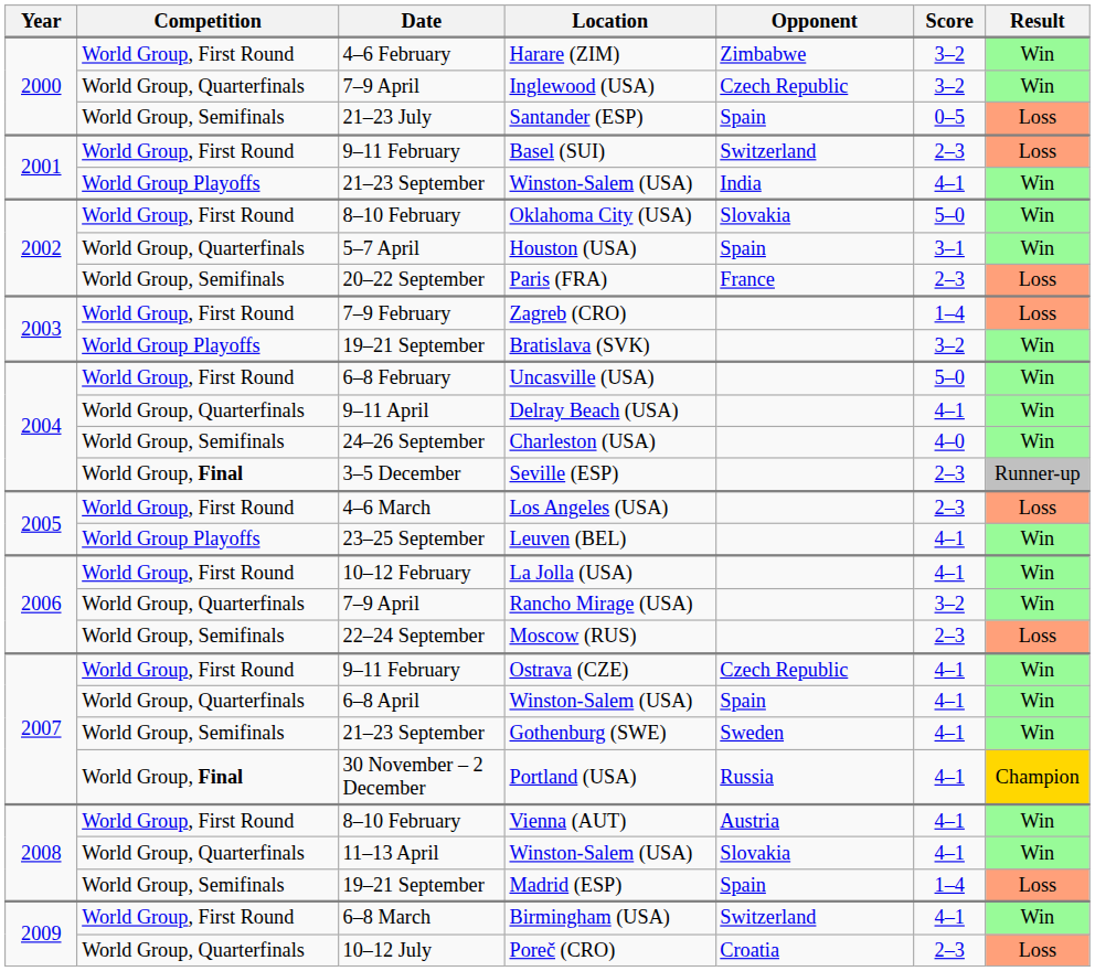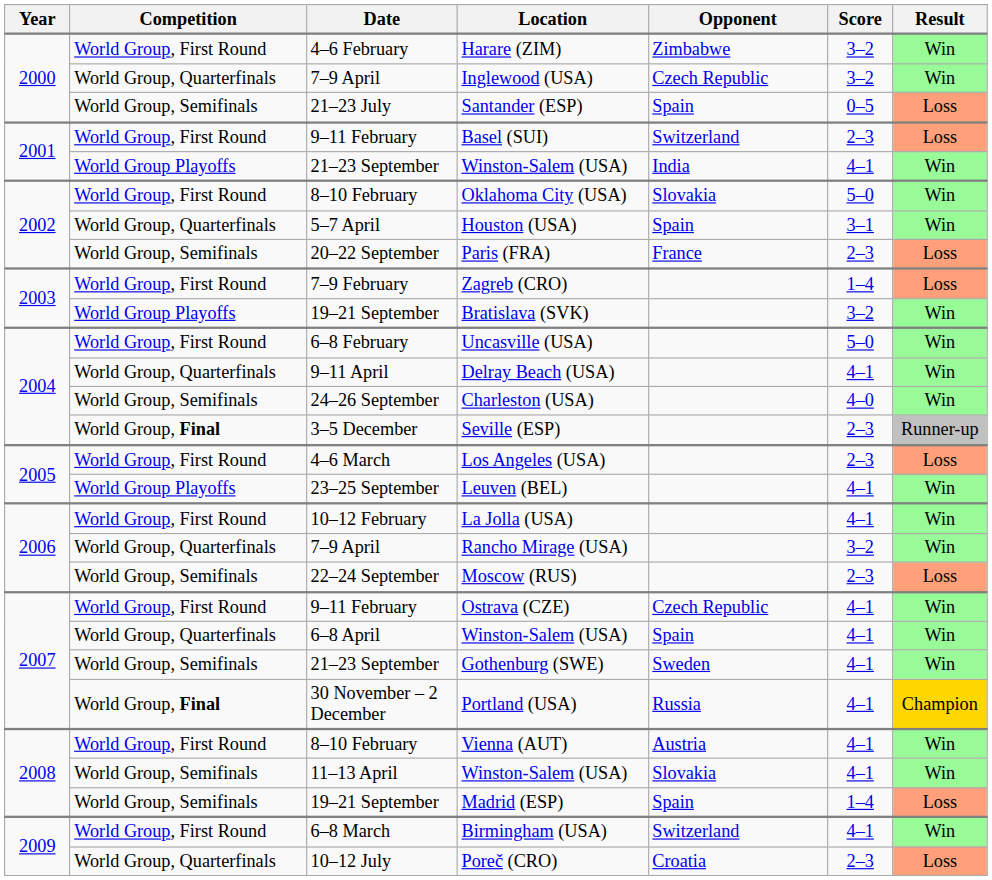 <table class="wikitable collapsible collapsed">
 <tr>
 <th width="50">Year</th>
 <th width="200">Competition</th>
 <th width="125">Date</th>
 <th width="160">Location</th>
 <th width="150">Opponent</th>
 <th width="50">Score</th>
 <th width="75">Result</th>
 </tr>
 <tr style="border-top:2px solid gray;">
 <td align="center" rowspan="3"><a href='#'>2000</a></td>
 <td><a href='#'>World Group</a>, First Round</td>
 <td>4–6 February</td>
 <td><a href='#'>Harare</a> (ZIM)</td>
 <td> <a href='#'>Zimbabwe</a></td>
 <td align="center"><a href='#'>3–2</a></td>
 <td align="center" bgcolor="#98FB98">Win</td>
 </tr>
 <tr>
 <td nowrap>World Group, Quarterfinals</td>
 <td>7–9 April</td>
 <td><a href='#'>Inglewood</a> (USA)</td>
 <td> <a href='#'>Czech Republic</a></td>
 <td align="center"><a href='#'>3–2</a></td>
 <td align="center" bgcolor="#98FB98">Win</td>
 </tr>
 <tr>
 <td>World Group, Semifinals</td>
 <td>21–23 July</td>
 <td><a href='#'>Santander</a> (ESP)</td>
 <td> <a href='#'>Spain</a></td>
 <td align="center"><a href='#'>0–5</a></td>
 <td align="center" bgcolor="FFA07A">Loss</td>
 </tr>
 <tr style="border-top:2px solid gray;">
 <td align="center" rowspan="2"><a href='#'>2001</a></td>
 <td><a href='#'>World Group</a>, First Round</td>
 <td>9–11 February</td>
 <td><a href='#'>Basel</a> (SUI)</td>
 <td> <a href='#'>Switzerland</a></td>
 <td align="center"><a href='#'>2–3</a></td>
 <td align="center" bgcolor="FFA07A">Loss</td>
 </tr>
 <tr>
 <td><a href='#'>World Group Playoffs</a></td>
 <td>21–23 September</td>
 <td><a href='#'>Winston-Salem</a> (USA)</td>
 <td> <a href='#'>India</a></td>
 <td align="center"><a href='#'>4–1</a></td>
 <td align="center" bgcolor="#98FB98">Win</td>
 </tr>
 <tr style="border-top:2px solid gray;">
 <td align="center" rowspan="3"><a href='#'>2002</a></td>
 <td><a href='#'>World Group</a>, First Round</td>
 <td>8–10 February</td>
 <td><a href='#'>Oklahoma City</a> (USA)</td>
 <td> <a href='#'>Slovakia</a></td>
 <td align="center"><a href='#'>5–0</a></td>
 <td align="center" bgcolor="#98FB98">Win</td>
 </tr>
 <tr>
 <td>World Group, Quarterfinals</td>
 <td>5–7 April</td>
 <td><a href='#'>Houston</a> (USA)</td>
 <td> <a href='#'>Spain</a></td>
 <td align="center"><a href='#'>3–1</a></td>
 <td align="center" bgcolor="#98FB98">Win</td>
 </tr>
 <tr>
 <td>World Group, Semifinals</td>
 <td>20–22 September</td>
 <td><a href='#'>Paris</a> (FRA)</td>
 <td> <a href='#'>France</a></td>
 <td align="center"><a href='#'>2–3</a></td>
 <td align="center" bgcolor="FFA07A">Loss</td>
 </tr>
 <tr style="border-top:2px solid gray;">
 <td align="center" rowspan="2"><a href='#'>2003</a></td>
 <td><a href='#'>World Group</a>, First Round</td>
 <td>7–9 February</td>
 <td><a href='#'>Zagreb</a> (CRO)</td>
 <td></td>
 <td align="center"><a href='#'>1–4</a></td>
 <td align="center" bgcolor="FFA07A">Loss</td>
 </tr>
 <tr>
 <td><a href='#'>World Group Playoffs</a></td>
 <td>19–21 September</td>
 <td><a href='#'>Bratislava</a> (SVK)</td>
 <td></td>
 <td align="center"><a href='#'>3–2</a></td>
 <td align="center" bgcolor="#98FB98">Win</td>
 </tr>
 <tr style="border-top:2px solid gray;">
 <td align="center" rowspan="4"><a href='#'>2004</a></td>
 <td><a href='#'>World Group</a>, First Round</td>
 <td>6–8 February</td>
 <td><a href='#'>Uncasville</a> (USA)</td>
 <td></td>
 <td align="center"><a href='#'>5–0</a></td>
 <td align="center" bgcolor="#98FB98">Win</td>
 </tr>
 <tr>
 <td>World Group, Quarterfinals</td>
 <td>9–11 April</td>
 <td><a href='#'>Delray Beach</a> (USA)</td>
 <td></td>
 <td align="center"><a href='#'>4–1</a></td>
 <td align="center" bgcolor="#98FB98">Win</td>
 </tr>
 <tr>
 <td>World Group, Semifinals</td>
 <td>24–26 September</td>
 <td><a href='#'>Charleston</a> (USA)</td>
 <td></td>
 <td align="center"><a href='#'>4–0</a></td>
 <td align="center" bgcolor="#98FB98">Win</td>
 </tr>
 <tr>
 <td>World Group, <strong>Final</strong></td>
 <td>3–5 December</td>
 <td><a href='#'>Seville</a> (ESP)</td>
 <td></td>
 <td align="center"><a href='#'>2–3</a></td>
 <td align="center" bgcolor="silver">Runner-up</td>
 </tr>
 <tr style="border-top:2px solid gray;">
 <td align="center" rowspan="2"><a href='#'>2005</a></td>
 <td><a href='#'>World Group</a>, First Round</td>
 <td>4–6 March</td>
 <td><a href='#'>Los Angeles</a> (USA)</td>
 <td></td>
 <td align="center"><a href='#'>2–3</a></td>
 <td align="center" bgcolor="FFA07A">Loss</td>
 </tr>
 <tr>
 <td><a href='#'>World Group Playoffs</a></td>
 <td>23–25 September</td>
 <td><a href='#'>Leuven</a> (BEL)</td>
 <td></td>
 <td align="center"><a href='#'>4–1</a></td>
 <td align="center" bgcolor="#98FB98">Win</td>
 </tr>
 <tr style="border-top:2px solid gray;">
 <td align="center" rowspan="3"><a href='#'>2006</a></td>
 <td><a href='#'>World Group</a>, First Round</td>
 <td>10–12 February</td>
 <td><a href='#'>La Jolla</a> (USA)</td>
 <td></td>
 <td align="center"><a href='#'>4–1</a></td>
 <td align="center" bgcolor="#98FB98">Win</td>
 </tr>
 <tr>
 <td>World Group, Quarterfinals</td>
 <td>7–9 April</td>
 <td><a href='#'>Rancho Mirage</a> (USA)</td>
 <td></td>
 <td align="center"><a href='#'>3–2</a></td>
 <td align="center" bgcolor="#98FB98">Win</td>
 </tr>
 <tr>
 <td>World Group, Semifinals</td>
 <td>22–24 September</td>
 <td><a href='#'>Moscow</a> (RUS)</td>
 <td></td>
 <td align="center"><a href='#'>2–3</a></td>
 <td align="center" bgcolor="FFA07A">Loss</td>
 </tr>
 <tr style="border-top:2px solid gray;">
 <td align="center" rowspan="4"><a href='#'>2007</a></td>
 <td><a href='#'>World Group</a>, First Round</td>
 <td>9–11 February</td>
 <td><a href='#'>Ostrava</a> (CZE)</td>
 <td> <a href='#'>Czech Republic</a></td>
 <td align="center"><a href='#'>4–1</a></td>
 <td align="center" bgcolor="#98FB98">Win</td>
 </tr>
 <tr>
 <td>World Group, Quarterfinals</td>
 <td>6–8 April</td>
 <td><a href='#'>Winston-Salem</a> (USA)</td>
 <td> <a href='#'>Spain</a></td>
 <td align="center"><a href='#'>4–1</a></td>
 <td align="center" bgcolor="#98FB98">Win</td>
 </tr>
 <tr>
 <td>World Group, Semifinals</td>
 <td>21–23 September</td>
 <td><a href='#'>Gothenburg</a> (SWE)</td>
 <td> <a href='#'>Sweden</a></td>
 <td align="center"><a href='#'>4–1</a></td>
 <td align="center" bgcolor="#98FB98">Win</td>
 </tr>
 <tr>
 <td>World Group, <strong>Final</strong></td>
 <td>30 November – 2 December</td>
 <td><a href='#'>Portland</a> (USA)</td>
 <td> <a href='#'>Russia</a></td>
 <td align="center"><a href='#'>4–1</a></td>
 <td align="center" bgcolor="gold">Champion</td>
 </tr>
 <tr style="border-top:2px solid gray;">
 <td align="center" rowspan="3"><a href='#'>2008</a></td>
 <td><a href='#'>World Group</a>, First Round</td>
 <td>8–10 February</td>
 <td><a href='#'>Vienna</a> (AUT)</td>
 <td> <a href='#'>Austria</a></td>
 <td align="center"><a href='#'>4–1</a></td>
 <td align="center" bgcolor="#98FB98">Win</td>
 </tr>
 <tr>
-<td>World Group, Quarterfinals</td>
+<td>World Group, Semifinals</td>
 <td>11–13 April</td>
 <td><a href='#'>Winston-Salem</a> (USA)</td>
 <td> <a href='#'>Slovakia</a></td>
 <td align="center"><a href='#'>4–1</a></td>
 <td align="center" bgcolor="#98FB98">Win</td>
 </tr>
 <tr>
 <td>World Group, Semifinals</td>
 <td>19–21 September</td>
 <td><a href='#'>Madrid</a> (ESP)</td>
 <td> <a href='#'>Spain</a></td>
 <td align="center"><a href='#'>1–4</a></td>
 <td align="center" bgcolor="FFA07A">Loss</td>
 </tr>
 <tr style="border-top:2px solid gray;">
 <td align="center" rowspan="2"><a href='#'>2009</a></td>
 <td><a href='#'>World Group</a>, First Round</td>
 <td>6–8 March</td>
 <td><a href='#'>Birmingham</a> (USA)</td>
 <td> <a href='#'>Switzerland</a></td>
 <td align="center"><a href='#'>4–1</a></td>
 <td align="center" bgcolor="#98FB98">Win</td>
 </tr>
 <tr>
 <td>World Group, Quarterfinals</td>
 <td>10–12 July</td>
 <td><a href='#'>Poreč</a> (CRO)</td>
 <td> <a href='#'>Croatia</a></td>
 <td align="center"><a href='#'>2–3</a></td>
 <td align="center" bgcolor="FFA07A">Loss</td>
 </tr>
 </table>
